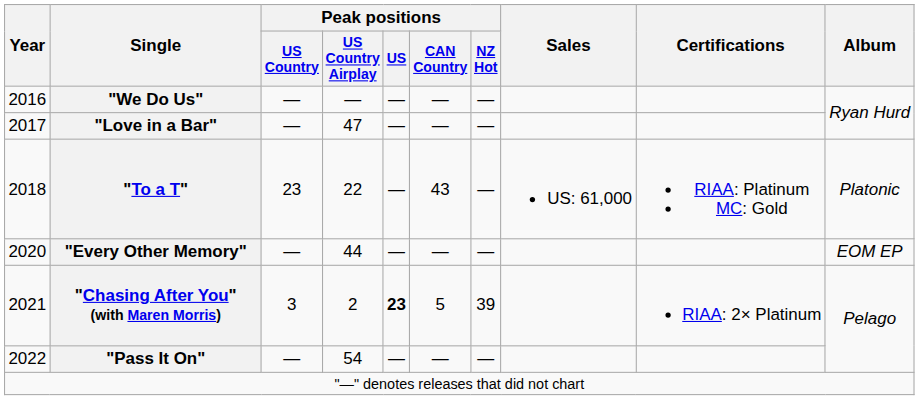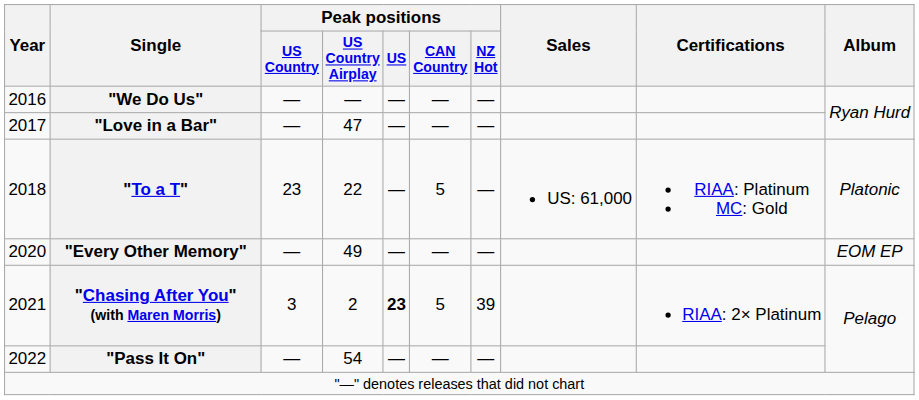 <table class="wikitable plainrowheaders" style="text-align:center;">
 <tr>
 <th rowspan="2">Year</th>
 <th rowspan="2" style="width:12em;">Single</th>
 <th colspan="5">Peak positions</th>
 <th rowspan="2">Sales</th>
 <th rowspan="2">Certifications</th>
 <th rowspan="2">Album</th>
 </tr>
 <tr style="font-size:smaller;">
 <th width="4em;"><a href='#'>US Country</a><br></th>
 <th width="4em;"><a href='#'>US Country Airplay</a><br></th>
 <th width="4em;"><a href='#'>US</a><br></th>
 <th width="4em;"><a href='#'>CAN Country</a><br></th>
 <th width="4em;"><a href='#'>NZ<br>Hot</a><br></th>
 </tr>
 <tr>
 <td>2016</td>
 <th scope="row">"We Do Us"</th>
 <td>—</td>
 <td>—</td>
 <td>—</td>
 <td>—</td>
 <td>—</td>
 <td></td>
 <td></td>
 <td rowspan="2"><em>Ryan Hurd</em></td>
 </tr>
 <tr>
 <td>2017</td>
 <th scope="row">"Love in a Bar"</th>
 <td>—</td>
 <td>47</td>
 <td>—</td>
 <td>—</td>
 <td>—</td>
 <td></td>
 <td></td>
 </tr>
 <tr>
 <td>2018</td>
 <th scope="row">"<a href='#'>To a T</a>"</th>
 <td>23</td>
 <td>22</td>
 <td>—</td>
-<td>43</td>
+<td>5</td>
 <td>—</td>
 <td><br><ul><li>US: 61,000</li></ul></td>
 <td><br><ul><li><a href='#'>RIAA</a>: Platinum</li><li><a href='#'>MC</a>: Gold</li></ul></td>
 <td><em>Platonic</em></td>
 </tr>
 <tr>
 <td>2020</td>
 <th scope="row">"Every Other Memory"</th>
 <td>—</td>
-<td>44</td>
+<td>49</td>
 <td>—</td>
 <td>—</td>
 <td>—</td>
 <td></td>
 <td></td>
 <td><em>EOM EP</em></td>
 </tr>
 <tr>
 <td>2021</td>
 <th scope="row">"<a href='#'>Chasing After You</a>"<br><small>(with <a href='#'>Maren Morris</a>)</small></th>
 <td>3</td>
 <td>2</td>
 <td><strong>23</strong></td>
 <td>5</td>
 <td>39</td>
 <td></td>
 <td><br><ul><li><a href='#'>RIAA</a>: 2× Platinum</li></ul></td>
 <td rowspan="2"><em>Pelago</em></td>
 </tr>
 <tr>
 <td>2022</td>
 <th scope="row">"Pass It On"</th>
 <td>—</td>
 <td>54</td>
 <td>—</td>
 <td>—</td>
 <td>—</td>
 <td></td>
 <td></td>
 </tr>
 <tr>
 <td colspan="11" style="font-size:85%">"—" denotes releases that did not chart</td>
 </tr>
 </table>
